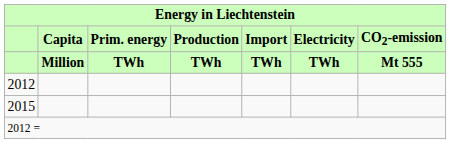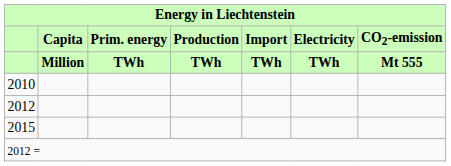 <table class="wikitable">
 <tr>
 <th colspan="7" align="center" style="background-color: #cfb;">Energy in Liechtenstein</th>
 </tr>
 <tr>
 <th style="background-color: #cfb;"></th>
 <th style="background-color: #cfb;">Capita</th>
 <th style="background-color: #cfb;">Prim. energy</th>
 <th style="background-color: #cfb;">Production</th>
 <th style="background-color: #cfb;">Import</th>
 <th style="background-color: #cfb;">Electricity</th>
 <th style="background-color: #cfb;">CO<sub>2</sub>-emission</th>
 </tr>
 <tr ---->
 <th style="background-color: #cfb;"></th>
 <th style="background-color: #cfb;">Million</th>
 <th style="background-color: #cfb;">TWh</th>
 <th style="background-color: #cfb;">TWh</th>
 <th style="background-color: #cfb;">TWh</th>
 <th style="background-color: #cfb;">TWh</th>
 <th style="background-color: #cfb;">Mt 555</th>
 </tr>
 <tr ---->
+<td align="left">2010</td>
+<td align="right"></td>
+<td align="right"></td>
+<td align="right"></td>
+<td align="right"></td>
+<td align="right"></td>
+<td align="right"></td>
+</tr>
+<tr ---->
 <td align="left">2012</td>
 <td align="right"></td>
 <td align="right"></td>
 <td align="right"></td>
 <td align="right"></td>
 <td align="right"></td>
 <td align="right"></td>
 </tr>
 <tr ---->
 <td align="left">2015</td>
 <td align="right"></td>
 <td align="right"></td>
 <td align="right"></td>
 <td align="right"></td>
 <td align="right"></td>
 <td align="right"></td>
 </tr>
 <tr ---->
 <td align="left" colspan=7><small>2012 = </small></td>
 </tr>
 </table>
